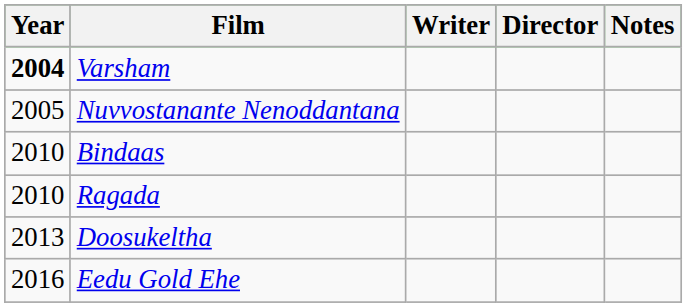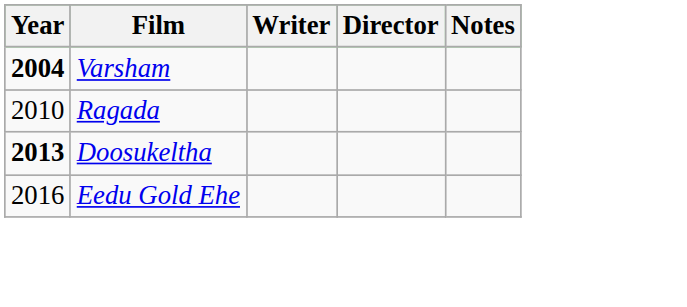 <table class="wikitable sortable">
 <tr style="background:green; text-align:center;">
 <th>Year</th>
 <th>Film</th>
 <th>Writer</th>
 <th>Director</th>
 <th>Notes</th>
 </tr>
 <tr>
 <td><strong>2004</strong></td>
 <td><em><a href='#'>Varsham</a></em></td>
 <td></td>
 <td></td>
 <td></td>
 </tr>
 <tr>
-<td>2005</td>
-<td><em><a href='#'>Nuvvostanante Nenoddantana</a></em></td>
-<td></td>
-<td></td>
-<td></td>
-</tr>
-<tr>
-<td>2010</td>
-<td><em><a href='#'>Bindaas</a></em></td>
-<td></td>
-<td></td>
-<td></td>
-</tr>
-<tr>
 <td>2010</td>
 <td><em><a href='#'>Ragada</a></em></td>
 <td></td>
 <td></td>
 <td></td>
 </tr>
 <tr>
-<td>2013</td>
+<td><strong>2013</strong></td>
 <td><em><a href='#'>Doosukeltha</a></em></td>
 <td></td>
 <td></td>
 <td></td>
 </tr>
 <tr>
 <td>2016</td>
 <td><em><a href='#'>Eedu Gold Ehe</a></em></td>
 <td></td>
 <td></td>
 <td></td>
 </tr>
 </table>
